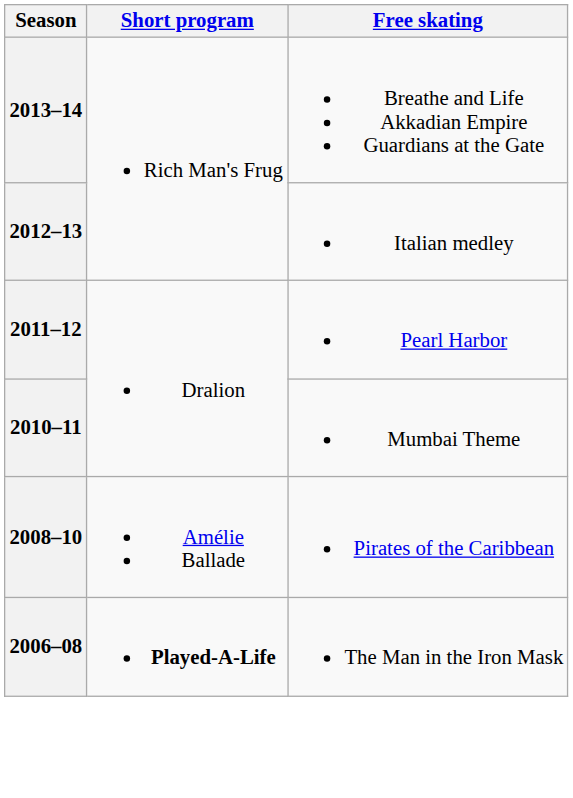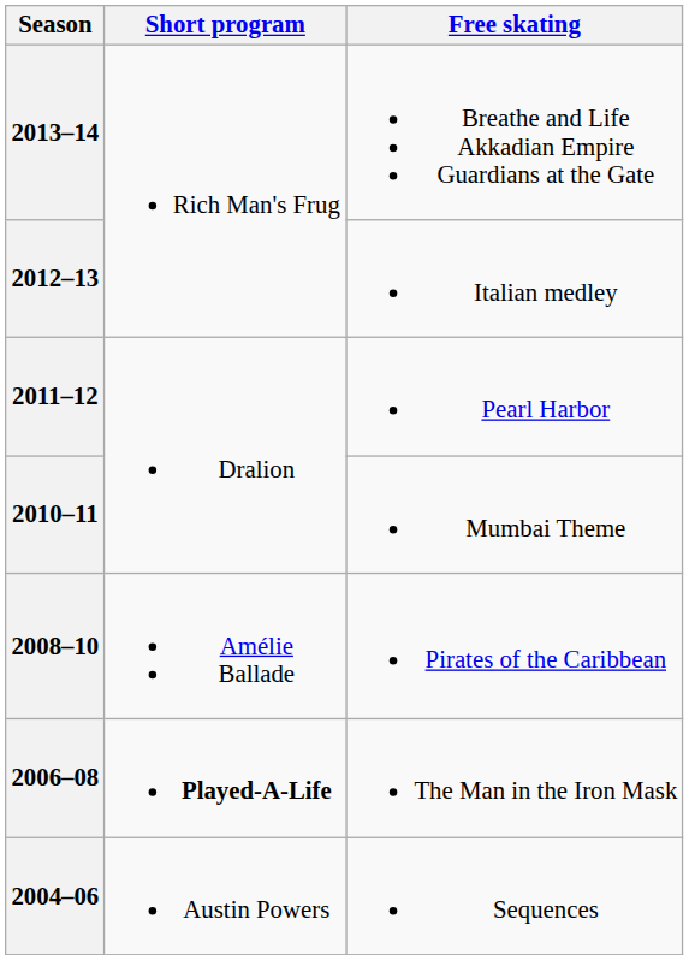 <table class="wikitable" style="text-align:center">
 <tr>
 <th>Season</th>
 <th><a href='#'>Short program</a></th>
 <th><a href='#'>Free skating</a></th>
 </tr>
 <tr>
 <th>2013–14 <br></th>
 <td rowspan="2"><br><ul><li>Rich Man's Frug <br></li></ul></td>
 <td><br><ul><li>Breathe and Life <br></li><li>Akkadian Empire <br></li><li>Guardians at the Gate <br></li></ul></td>
 </tr>
 <tr>
 <th>2012–13 <br></th>
 <td><br><ul><li>Italian medley</li></ul></td>
 </tr>
 <tr>
 <th>2011–12 <br></th>
 <td rowspan="2"><br><ul><li>Dralion <br></li></ul></td>
 <td><br><ul><li><a href='#'>Pearl Harbor</a> <br></li></ul></td>
 </tr>
 <tr>
 <th>2010–11 <br></th>
 <td><br><ul><li>Mumbai Theme</li></ul></td>
 </tr>
 <tr>
 <th>2008–10 <br></th>
 <td><br><ul><li><a href='#'>Amélie</a> <br></li><li>Ballade <br></li></ul></td>
 <td><br><ul><li><a href='#'>Pirates of the Caribbean</a> <br></li></ul></td>
 </tr>
 <tr>
 <th>2006–08 <br></th>
 <td><strong><br><ul><li>Played-A-Life <br></li></ul></strong></td>
 <td><br><ul><li>The Man in the Iron Mask <br></li></ul></td>
 </tr>
+<tr>
+<th>2004–06 <br></th>
+<td><br><ul><li>Austin Powers <br></li></ul></td>
+<td><br><ul><li>Sequences <br></li></ul></td>
+</tr>
 </table>
